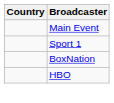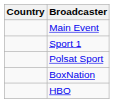 <table class="wikitable">
 <tr>
 <th align=center>Country</th>
 <th align=center>Broadcaster</th>
 </tr>
 <tr>
 <td></td>
 <td><a href='#'>Main Event</a></td>
 </tr>
 <tr>
 <td></td>
 <td><a href='#'>Sport 1</a></td>
 </tr>
 <tr>
 <td></td>
+<td><a href='#'>Polsat Sport</a></td>
+</tr>
+<tr>
+<td></td>
 <td><a href='#'>BoxNation</a></td>
 </tr>
 <tr>
 <td></td>
 <td><a href='#'>HBO</a></td>
 </tr>
 </table>
